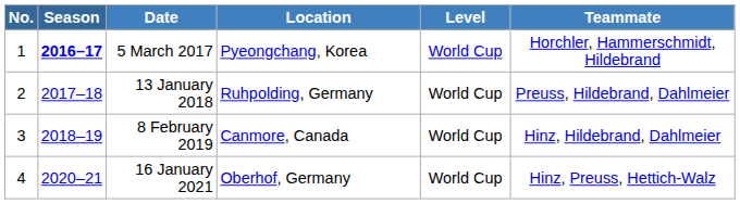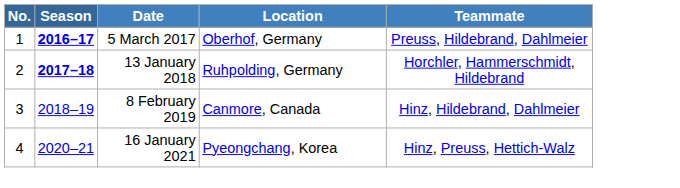 <table class="wikitable sortable" style="font-size:95%; text-align:center; border:grey solid 1px; border-collapse:collapse; background:#ffffff;">
 <tr style="background:#efefef;">
 <th style="background-color:#369; color:white;">No.</th>
 <th style="background-color:#369; color:white;">Season</th>
 <th style="background-color:#4180be; color:white; width:100px;">Date</th>
 <th style="background-color:#4180be; color:white; width:190px;">Location</th>
-<th style="background-color:#4180be; color:white; width:80px;">Level</th>
 <th style="background-color:#4180be; color:white; width:210px;">Teammate</th>
 </tr>
 <tr>
 <td>1</td>
 <td><strong><a href='#'>2016–17</a></strong></td>
 <td align=right>5 March 2017</td>
-<td align=left> <a href='#'>Pyeongchang</a>, Korea</td>
-<td><a href='#'>World Cup</a></td>
-<td><a href='#'>Horchler</a>, <a href='#'>Hammerschmidt</a>, <a href='#'>Hildebrand</a></td>
+<td align=left> <a href='#'>Oberhof</a>, Germany</td>
+<td><a href='#'>Preuss</a>, <a href='#'>Hildebrand</a>, <a href='#'>Dahlmeier</a></td>
 </tr>
 <tr>
 <td>2</td>
-<td><a href='#'>2017–18</a></td>
+<td><strong><a href='#'>2017–18</a></strong></td>
 <td align=right>13 January 2018</td>
 <td align=left> <a href='#'>Ruhpolding</a>, Germany</td>
-<td>World Cup</td>
-<td><a href='#'>Preuss</a>, <a href='#'>Hildebrand</a>, <a href='#'>Dahlmeier</a></td>
+<td><a href='#'>Horchler</a>, <a href='#'>Hammerschmidt</a>, <a href='#'>Hildebrand</a></td>
 </tr>
 <tr>
 <td>3</td>
 <td><a href='#'>2018–19</a></td>
 <td align=right>8 February 2019</td>
 <td align=left> <a href='#'>Canmore</a>, Canada</td>
-<td>World Cup</td>
 <td><a href='#'>Hinz</a>, <a href='#'>Hildebrand</a>, <a href='#'>Dahlmeier</a></td>
 </tr>
 <tr>
 <td>4</td>
 <td><a href='#'>2020–21</a></td>
 <td align=right>16 January 2021</td>
-<td align=left> <a href='#'>Oberhof</a>, Germany</td>
-<td>World Cup</td>
+<td align=left> <a href='#'>Pyeongchang</a>, Korea</td>
 <td><a href='#'>Hinz</a>, <a href='#'>Preuss</a>, <a href='#'>Hettich-Walz</a></td>
 </tr>
 </table>
